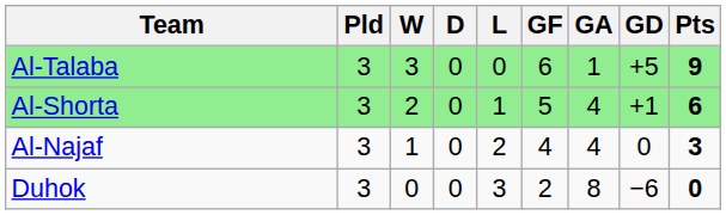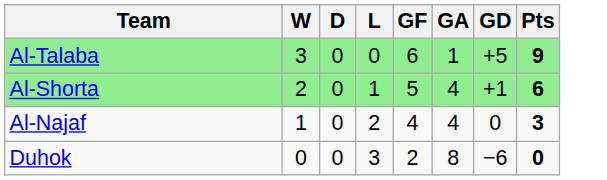 <table class="wikitable" style="text-align: center;">
 <tr>
 <th width="200">Team</th>
-<th width="20">Pld</th>
 <th width="20">W</th>
 <th width="20">D</th>
 <th width="20">L</th>
 <th width="20">GF</th>
 <th width="20">GA</th>
 <th width="20">GD</th>
 <th width="20">Pts</th>
 </tr>
 <tr bgcolor=lightgreen>
 <td style="text-align:left;"><a href='#'>Al-Talaba</a></td>
 <td>3</td>
-<td>3</td>
 <td>0</td>
 <td>0</td>
 <td>6</td>
 <td>1</td>
 <td>+5</td>
 <td><strong>9</strong></td>
 </tr>
 <tr bgcolor=lightgreen>
 <td style="text-align:left;"><a href='#'>Al-Shorta</a></td>
-<td>3</td>
 <td>2</td>
 <td>0</td>
 <td>1</td>
 <td>5</td>
 <td>4</td>
 <td>+1</td>
 <td><strong>6</strong></td>
 </tr>
 <tr>
 <td style="text-align:left;"><a href='#'>Al-Najaf</a></td>
-<td>3</td>
 <td>1</td>
 <td>0</td>
 <td>2</td>
 <td>4</td>
 <td>4</td>
 <td>0</td>
 <td><strong>3</strong></td>
 </tr>
 <tr>
 <td style="text-align:left;"><a href='#'>Duhok</a></td>
-<td>3</td>
 <td>0</td>
 <td>0</td>
 <td>3</td>
 <td>2</td>
 <td>8</td>
 <td>−6</td>
 <td><strong>0</strong></td>
 </tr>
 </table>
